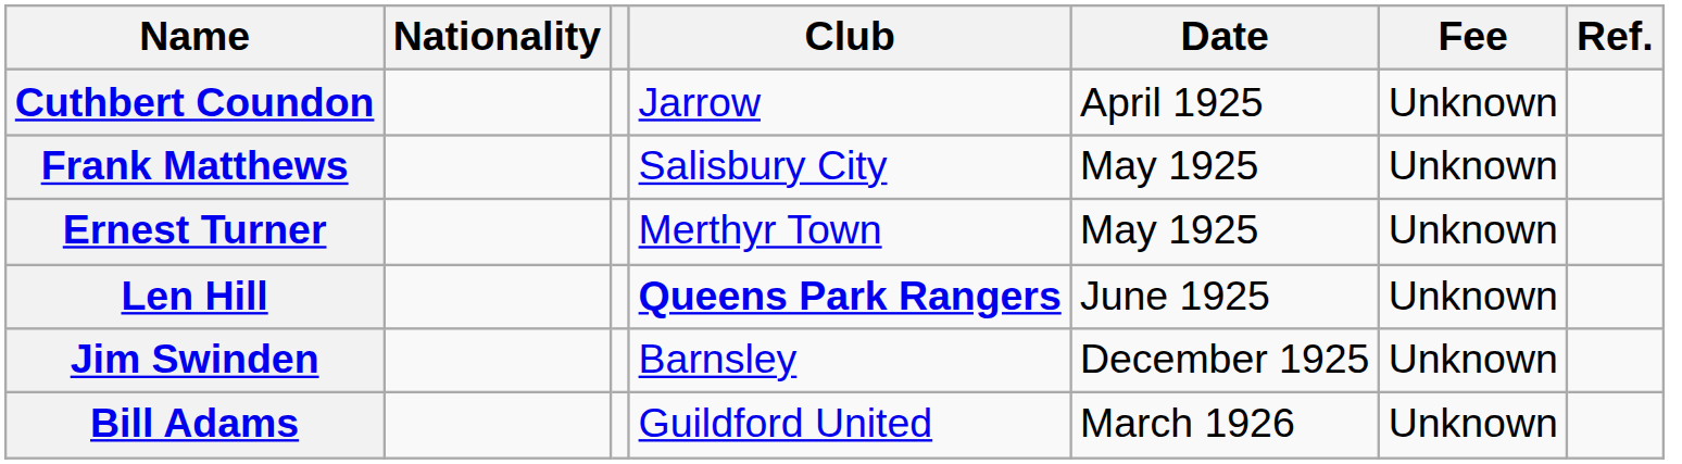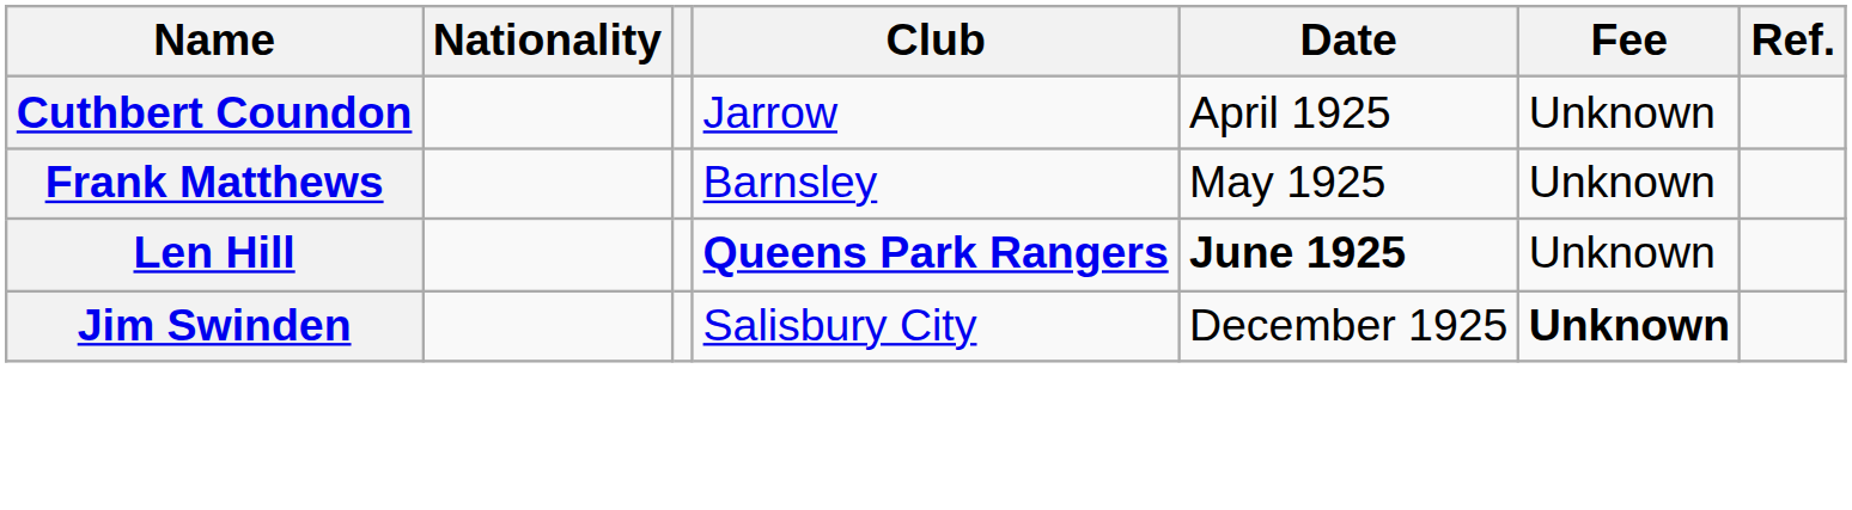 <table class="wikitable plainrowheaders">
 <tr>
 <th scope="col">Name</th>
 <th scope="col">Nationality</th>
 <th scope="col"></th>
 <th scope="col">Club</th>
 <th scope="col">Date</th>
 <th scope="col">Fee</th>
 <th scope="col">Ref.</th>
 </tr>
 <tr>
 <th scope="row"><a href='#'>Cuthbert Coundon</a></th>
 <td></td>
 <td align="center"></td>
 <td> <a href='#'>Jarrow</a></td>
 <td>April 1925</td>
 <td>Unknown</td>
 <td align="center"></td>
 </tr>
 <tr>
 <th scope="row"><a href='#'>Frank Matthews</a></th>
 <td></td>
 <td align="center"></td>
-<td> <a href='#'>Salisbury City</a></td>
-<td>May 1925</td>
-<td>Unknown</td>
-<td align="center"></td>
-</tr>
-<tr>
-<th scope="row"><a href='#'>Ernest Turner</a></th>
-<td></td>
-<td align="center"></td>
-<td> <a href='#'>Merthyr Town</a></td>
+<td> <a href='#'>Barnsley</a></td>
 <td>May 1925</td>
 <td>Unknown</td>
 <td align="center"></td>
 </tr>
 <tr>
 <th scope="row"><a href='#'>Len Hill</a></th>
 <td></td>
 <td align="center"></td>
 <td><strong> <a href='#'>Queens Park Rangers</a></strong></td>
-<td>June 1925</td>
+<td><strong>June 1925</strong></td>
 <td>Unknown</td>
 <td align="center"></td>
 </tr>
 <tr>
 <th scope="row"><a href='#'>Jim Swinden</a></th>
 <td></td>
 <td align="center"></td>
-<td> <a href='#'>Barnsley</a></td>
+<td> <a href='#'>Salisbury City</a></td>
 <td>December 1925</td>
-<td>Unknown</td>
-<td align="center"></td>
-</tr>
-<tr>
-<th scope="row"><a href='#'>Bill Adams</a></th>
-<td></td>
-<td align="center"></td>
-<td> <a href='#'>Guildford United</a></td>
-<td>March 1926</td>
-<td>Unknown</td>
+<td><strong>Unknown</strong></td>
 <td align="center"></td>
 </tr>
 </table>
